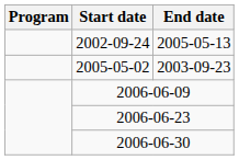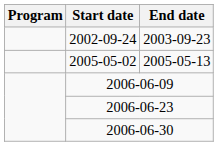 <table class="wikitable">
 <tr>
 <th>Program</th>
 <th>Start date</th>
 <th>End date</th>
 </tr>
 <tr>
 <td></td>
 <td>2002-09-24</td>
-<td>2005-05-13</td>
+<td>2003-09-23</td>
 </tr>
 <tr>
 <td></td>
 <td>2005-05-02</td>
-<td>2003-09-23</td>
+<td>2005-05-13</td>
 </tr>
 <tr>
 <td rowspan="3"></td>
 <td colspan="2" align="center">2006-06-09</td>
 </tr>
 <tr>
 <td colspan="2" align="center">2006-06-23</td>
 </tr>
 <tr>
 <td colspan="2" align="center">2006-06-30</td>
 </tr>
 </table>
